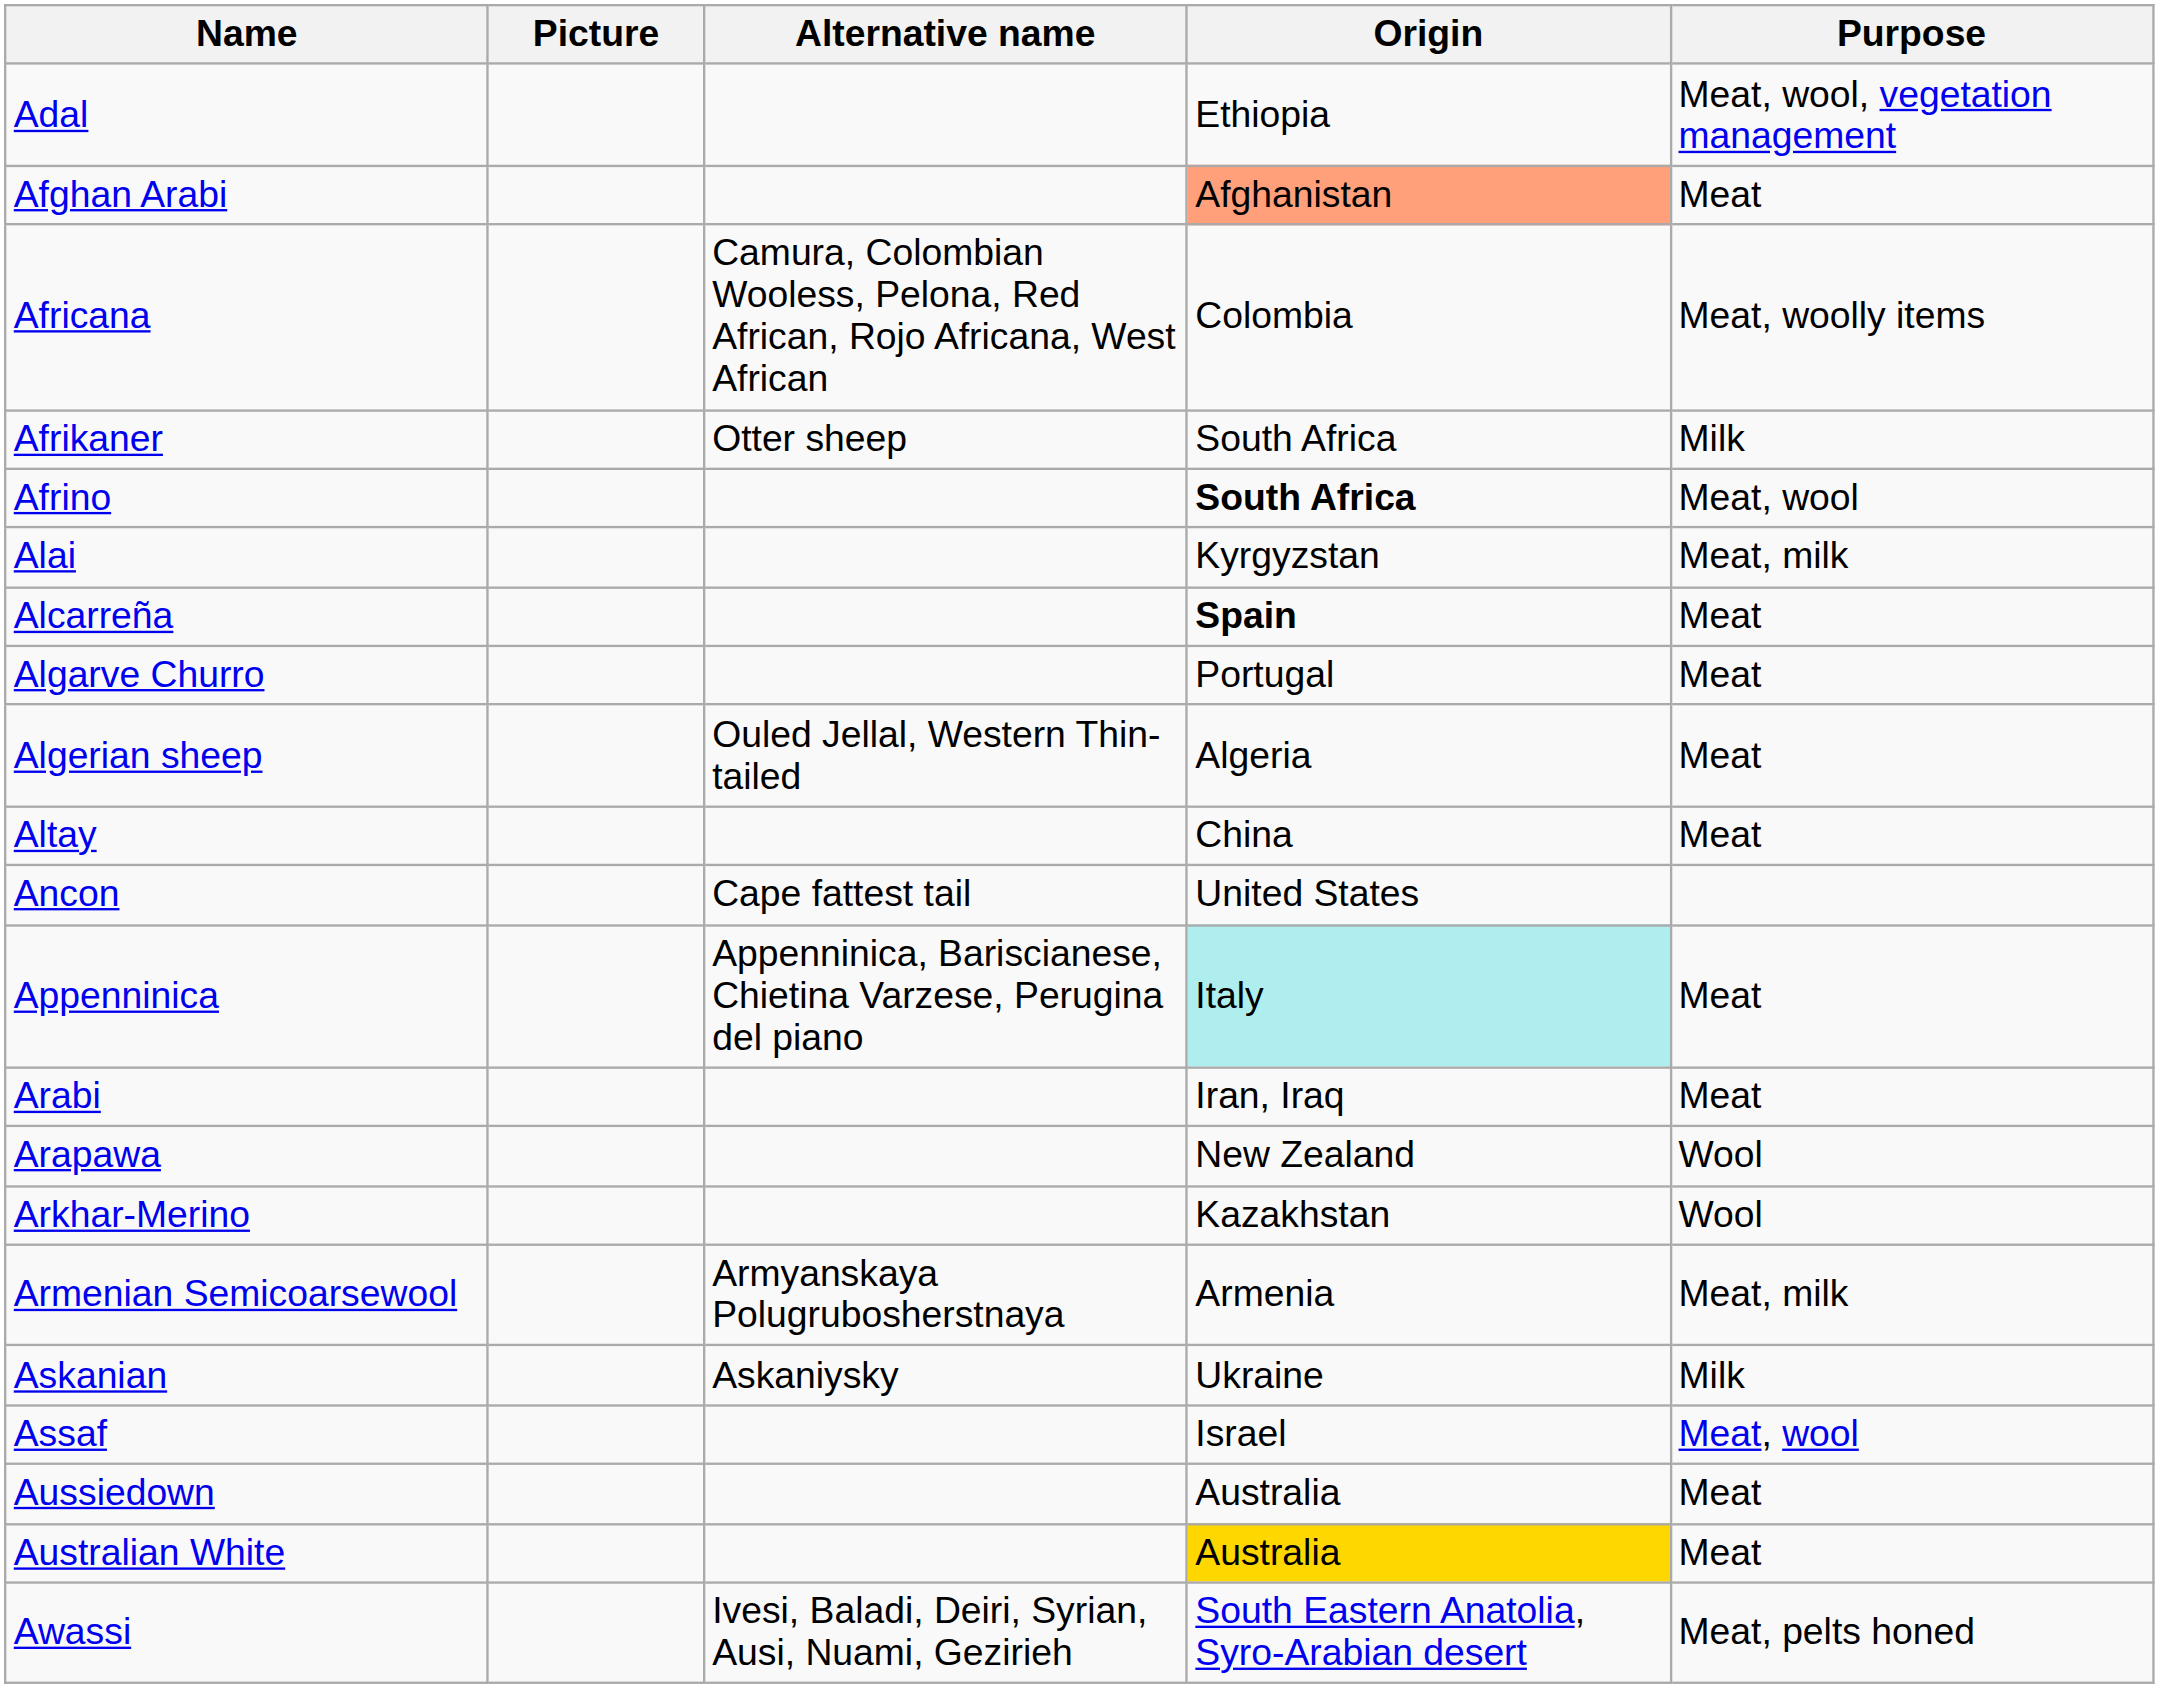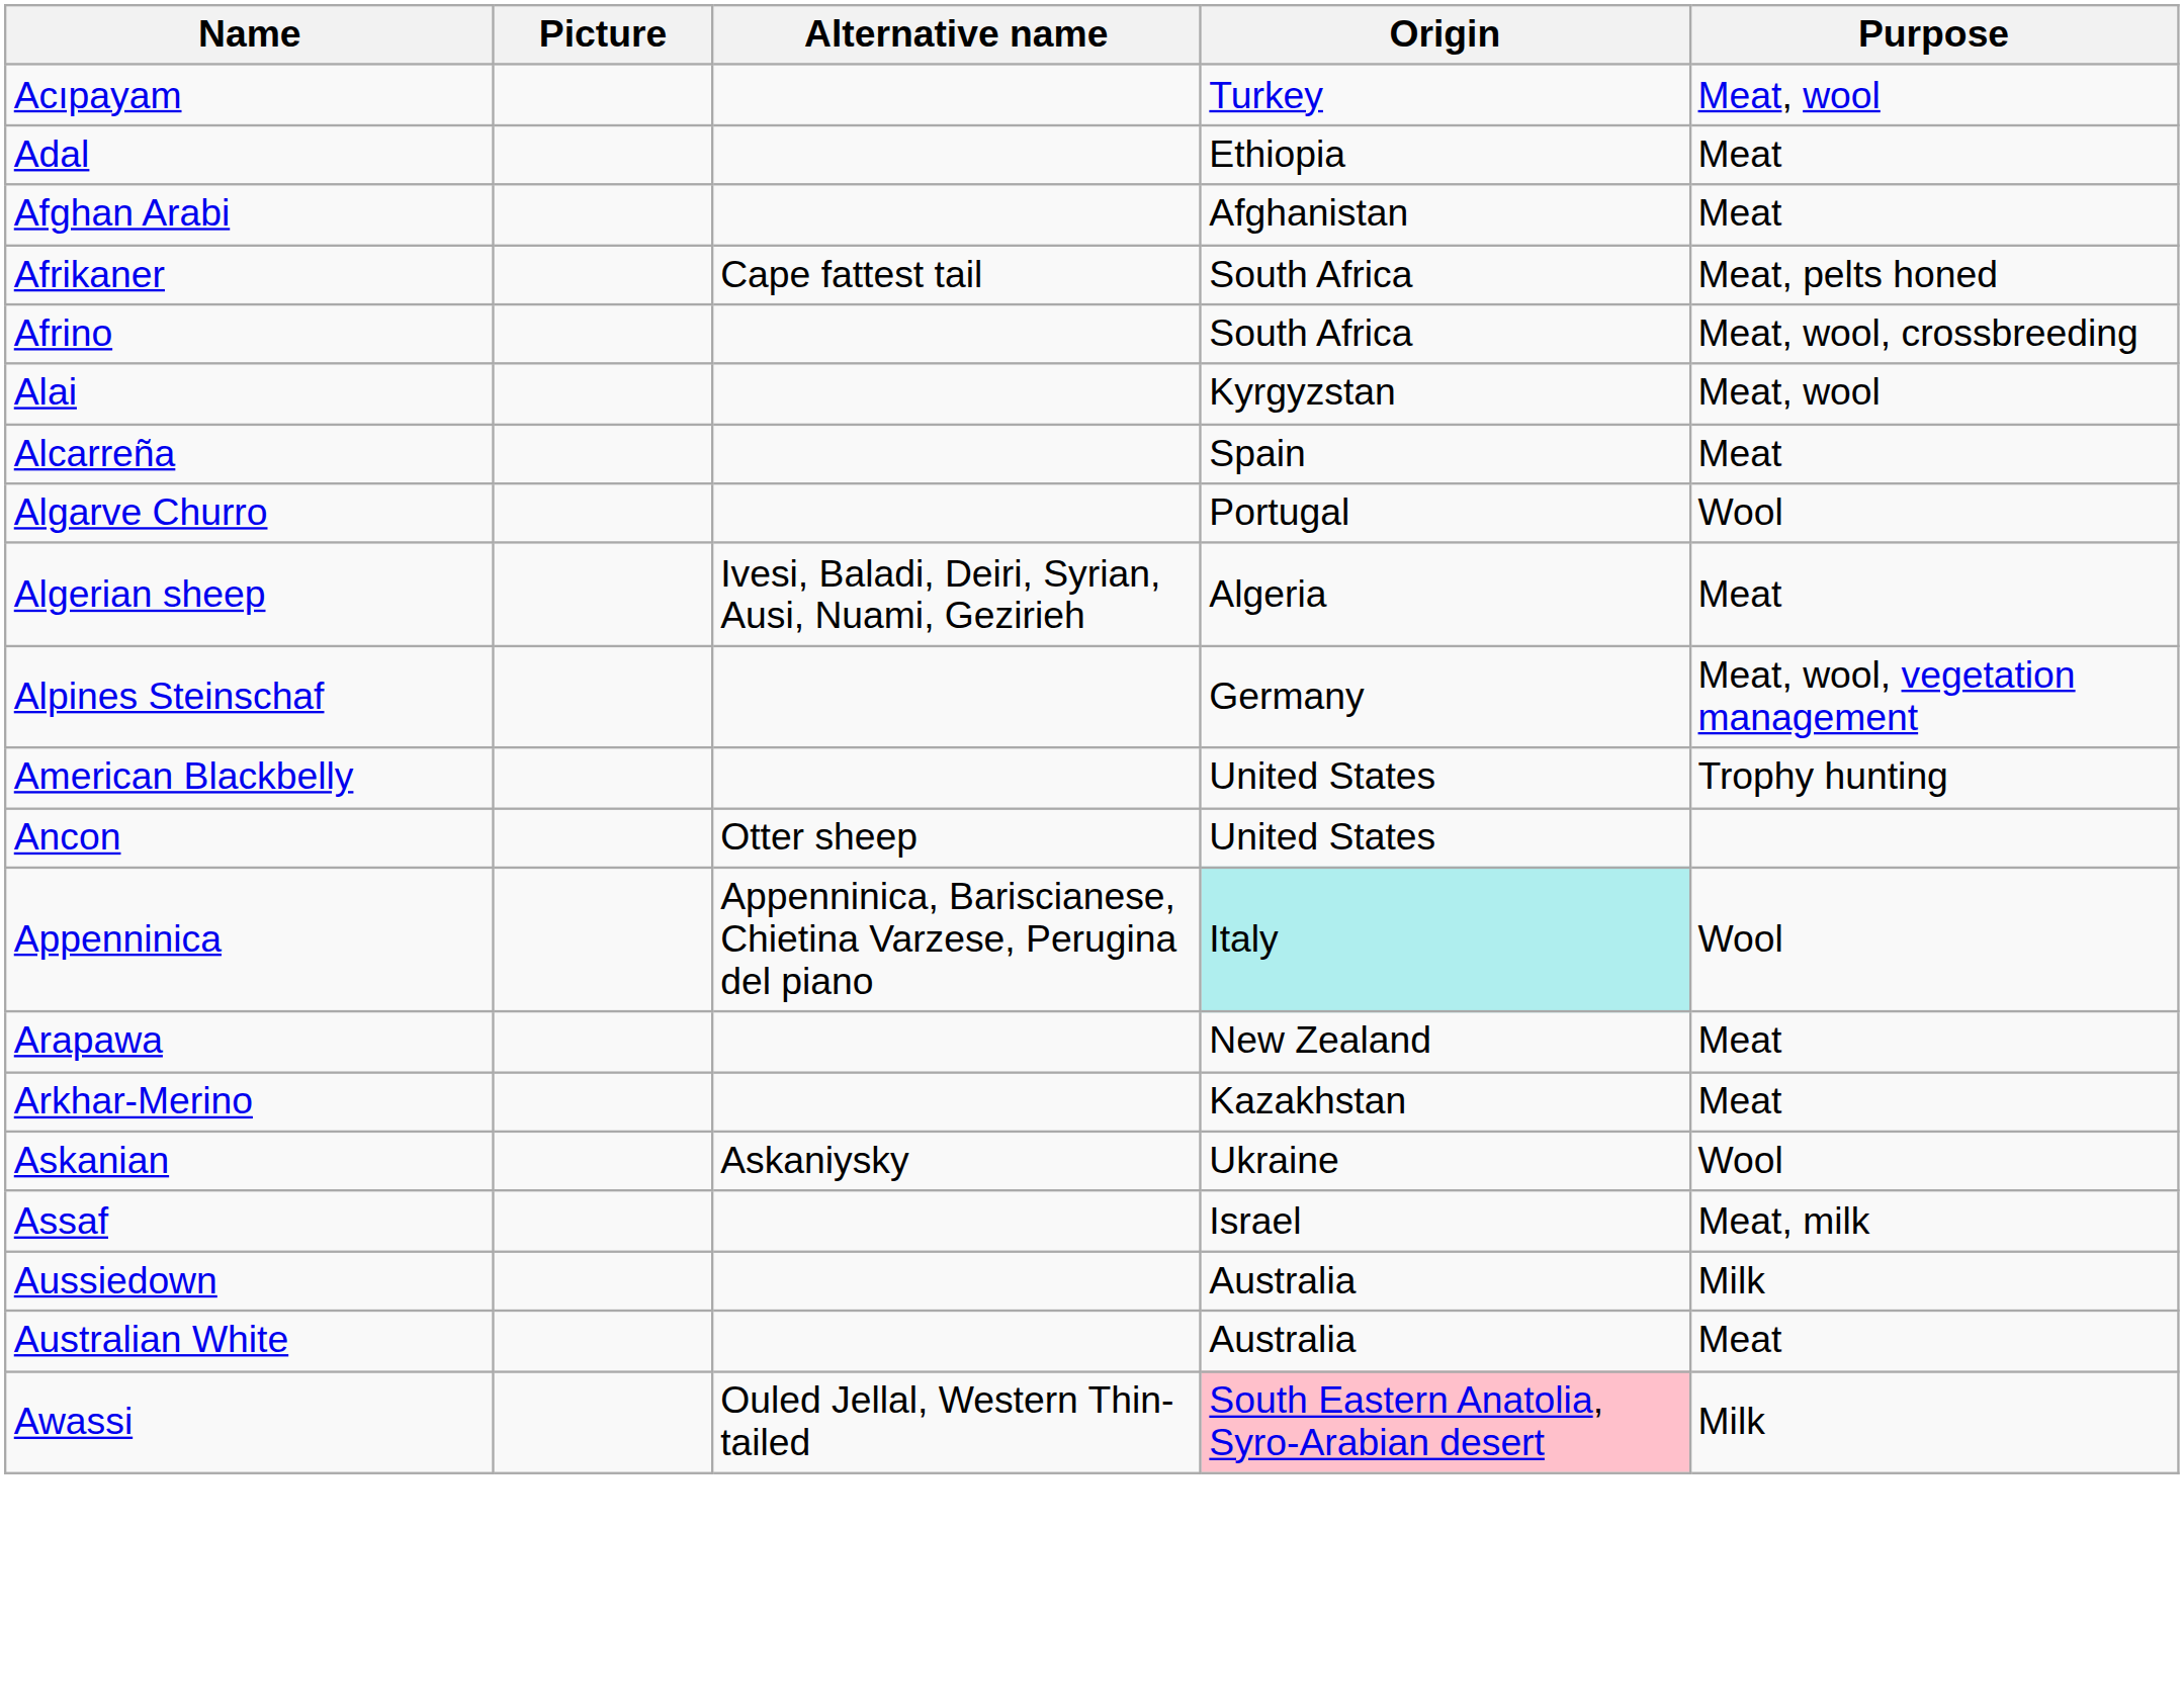 <table class="wikitable sortable">
 <tr>
 <th width="200">Name</th>
 <th width="85">Picture</th>
 <th width="200">Alternative name</th>
 <th width="200">Origin</th>
 <th width="200">Purpose</th>
 </tr>
 <tr>
+<td><a href='#'>Acıpayam</a></td>
+<td></td>
+<td></td>
+<td><a href='#'>Turkey</a></td>
+<td><a href='#'>Meat</a>, <a href='#'>wool</a></td>
+</tr>
+<tr>
 <td><a href='#'>Adal</a></td>
 <td></td>
 <td></td>
 <td>Ethiopia</td>
-<td>Meat, wool, <a href='#'>vegetation management</a></td>
+<td>Meat</td>
 </tr>
 <tr>
 <td><a href='#'>Afghan Arabi</a></td>
 <td></td>
 <td></td>
-<td style="background: lightsalmon;">Afghanistan</td>
+<td>Afghanistan</td>
 <td>Meat</td>
-</tr>
-<tr>
-<td><a href='#'>Africana</a></td>
-<td></td>
-<td>Camura, Colombian Wooless, Pelona, Red African, Rojo Africana, West African</td>
-<td>Colombia</td>
-<td>Meat, woolly items</td>
 </tr>
 <tr>
 <td><a href='#'>Afrikaner</a></td>
 <td></td>
-<td>Otter sheep</td>
+<td>Cape fattest tail</td>
 <td>South Africa</td>
-<td>Milk</td>
+<td>Meat, pelts honed</td>
 </tr>
 <tr>
 <td><a href='#'>Afrino</a></td>
 <td></td>
 <td></td>
-<td><strong>South Africa</strong></td>
-<td>Meat, wool</td>
+<td>South Africa</td>
+<td>Meat, wool, crossbreeding</td>
 </tr>
 <tr>
 <td><a href='#'>Alai</a></td>
 <td></td>
 <td></td>
 <td>Kyrgyzstan</td>
-<td>Meat, milk</td>
+<td>Meat, wool</td>
 </tr>
 <tr>
 <td><a href='#'>Alcarreña</a></td>
 <td></td>
 <td></td>
-<td><strong>Spain</strong></td>
+<td>Spain</td>
 <td>Meat</td>
 </tr>
 <tr>
 <td><a href='#'>Algarve Churro</a></td>
 <td></td>
 <td></td>
 <td>Portugal</td>
-<td>Meat</td>
+<td>Wool</td>
 </tr>
 <tr>
 <td><a href='#'>Algerian sheep</a></td>
 <td></td>
-<td>Ouled Jellal, Western Thin-tailed</td>
+<td>Ivesi, Baladi, Deiri, Syrian, Ausi, Nuami, Gezirieh</td>
 <td>Algeria</td>
 <td>Meat</td>
 </tr>
 <tr>
-<td><a href='#'>Altay</a></td>
+<td><a href='#'>Alpines Steinschaf</a></td>
 <td></td>
 <td></td>
-<td>China</td>
-<td>Meat</td>
+<td>Germany</td>
+<td>Meat, wool, <a href='#'>vegetation management</a></td>
+</tr>
+<tr>
+<td><a href='#'>American Blackbelly</a></td>
+<td></td>
+<td></td>
+<td>United States</td>
+<td>Trophy hunting</td>
 </tr>
 <tr>
 <td><a href='#'>Ancon</a></td>
 <td></td>
-<td>Cape fattest tail</td>
+<td>Otter sheep</td>
 <td>United States</td>
 <td></td>
 </tr>
 <tr>
 <td><a href='#'>Appenninica</a></td>
 <td></td>
 <td>Appenninica, Bariscianese, Chietina Varzese, Perugina del piano</td>
 <td style="background: paleturquoise;">Italy</td>
-<td>Meat</td>
-</tr>
-<tr>
-<td><a href='#'>Arabi</a></td>
-<td></td>
-<td></td>
-<td>Iran, Iraq</td>
-<td>Meat</td>
+<td>Wool</td>
 </tr>
 <tr>
 <td><a href='#'>Arapawa</a></td>
 <td></td>
 <td></td>
 <td>New Zealand</td>
-<td>Wool</td>
+<td>Meat</td>
 </tr>
 <tr>
 <td><a href='#'>Arkhar-Merino</a></td>
 <td></td>
 <td></td>
 <td>Kazakhstan</td>
-<td>Wool</td>
-</tr>
-<tr>
-<td><a href='#'>Armenian Semicoarsewool</a></td>
-<td></td>
-<td>Armyanskaya Polugrubosherstnaya</td>
-<td>Armenia</td>
-<td>Meat, milk</td>
+<td>Meat</td>
 </tr>
 <tr>
 <td><a href='#'>Askanian</a></td>
 <td></td>
 <td>Askaniysky</td>
 <td>Ukraine</td>
-<td>Milk</td>
+<td>Wool</td>
 </tr>
 <tr>
 <td><a href='#'>Assaf</a></td>
 <td></td>
 <td></td>
 <td>Israel</td>
-<td><a href='#'>Meat</a>, <a href='#'>wool</a></td>
+<td>Meat, milk</td>
 </tr>
 <tr>
 <td><a href='#'>Aussiedown</a></td>
 <td></td>
 <td></td>
 <td>Australia</td>
-<td>Meat</td>
+<td>Milk</td>
 </tr>
 <tr>
 <td><a href='#'>Australian White</a></td>
 <td></td>
 <td></td>
-<td style="background: gold;">Australia</td>
+<td>Australia</td>
 <td>Meat</td>
 </tr>
 <tr>
 <td><a href='#'>Awassi</a></td>
 <td></td>
-<td>Ivesi, Baladi, Deiri, Syrian, Ausi, Nuami, Gezirieh</td>
-<td><a href='#'>South Eastern Anatolia</a>, <a href='#'>Syro-Arabian desert</a></td>
-<td>Meat, pelts honed</td>
+<td>Ouled Jellal, Western Thin-tailed</td>
+<td style="background: pink;"><a href='#'>South Eastern Anatolia</a>, <a href='#'>Syro-Arabian desert</a></td>
+<td>Milk</td>
 </tr>
 </table>
